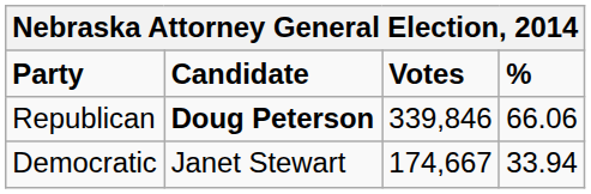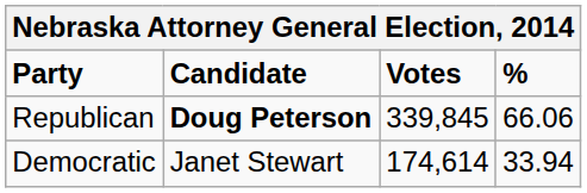 <table class="wikitable">
 <tr>
 <th colspan="4">Nebraska Attorney General Election, 2014</th>
 </tr>
 <tr>
 <td><strong>Party</strong></td>
 <td><strong>Candidate</strong></td>
 <td><strong>Votes</strong></td>
 <td><strong>%</strong></td>
 </tr>
 <tr>
 <td>Republican</td>
 <td><strong>Doug Peterson</strong></td>
-<td>339,846</td>
+<td>339,845</td>
 <td>66.06</td>
 </tr>
 <tr>
 <td>Democratic</td>
 <td>Janet Stewart</td>
-<td>174,667</td>
+<td>174,614</td>
 <td>33.94</td>
 </tr>
 </table>
